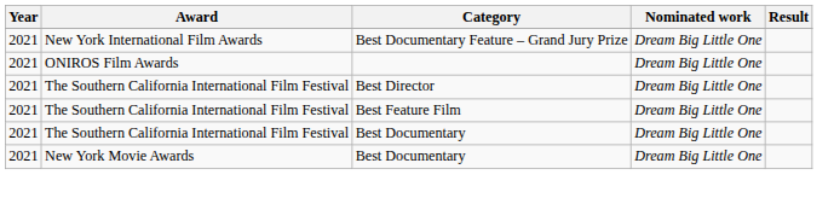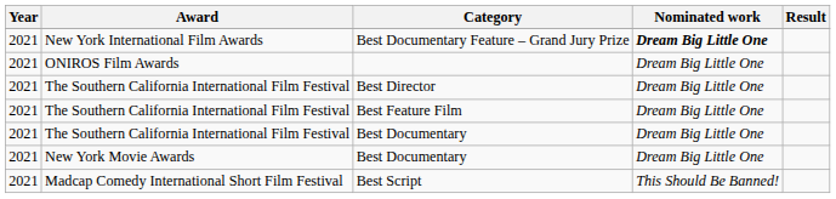 <table class="wikitable sortable">
 <tr>
 <th>Year</th>
 <th>Award</th>
 <th>Category</th>
 <th>Nominated work</th>
 <th>Result</th>
 </tr>
 <tr>
 </tr>
 <tr>
 <td>2021</td>
 <td>New York International Film Awards</td>
 <td>Best Documentary Feature – Grand Jury Prize</td>
-<td><em>Dream Big Little One</em></td>
+<td><strong><em>Dream Big Little One</em></strong></td>
 <td></td>
 </tr>
 <tr>
 <td>2021</td>
 <td>ONIROS Film Awards</td>
 <td></td>
 <td><em>Dream Big Little One</em></td>
 <td></td>
 </tr>
 <tr>
 <td>2021</td>
 <td>The Southern California International Film Festival</td>
 <td>Best Director</td>
 <td><em>Dream Big Little One</em></td>
 <td></td>
 </tr>
 <tr>
 <td>2021</td>
 <td>The Southern California International Film Festival</td>
 <td>Best Feature Film</td>
 <td><em>Dream Big Little One</em></td>
 <td></td>
 </tr>
 <tr>
 <td>2021</td>
 <td>The Southern California International Film Festival</td>
 <td>Best Documentary</td>
 <td><em>Dream Big Little One</em></td>
 <td></td>
 </tr>
 <tr>
 <td>2021</td>
 <td>New York Movie Awards</td>
 <td>Best Documentary</td>
 <td><em>Dream Big Little One</em></td>
 <td></td>
 </tr>
+<tr>
+<td>2021</td>
+<td>Madcap Comedy International Short Film Festival</td>
+<td>Best Script</td>
+<td><em>This Should Be Banned!</em></td>
+<td></td>
+</tr>
 </table>
